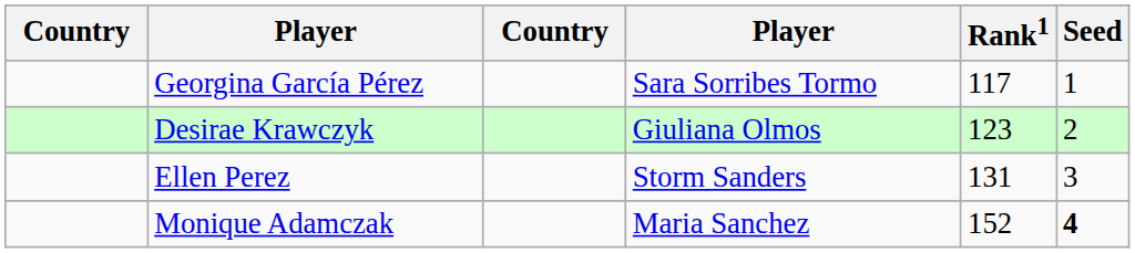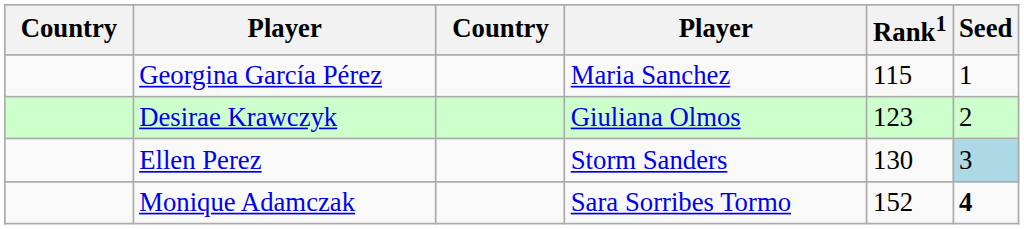 <table class="sortable wikitable">
 <tr>
 <th width="70">Country</th>
 <th width="180">Player</th>
 <th width="70">Country</th>
 <th width="180">Player</th>
 <th>Rank<sup>1</sup></th>
 <th>Seed</th>
 </tr>
 <tr>
 <td></td>
 <td><a href='#'>Georgina García Pérez</a></td>
 <td></td>
-<td><a href='#'>Sara Sorribes Tormo</a></td>
-<td>117</td>
+<td><a href='#'>Maria Sanchez</a></td>
+<td>115</td>
 <td>1</td>
 </tr>
 <tr style="background:#cfc;">
 <td></td>
 <td><a href='#'>Desirae Krawczyk</a></td>
 <td></td>
 <td><a href='#'>Giuliana Olmos</a></td>
 <td>123</td>
 <td>2</td>
 </tr>
 <tr>
 <td></td>
 <td><a href='#'>Ellen Perez</a></td>
 <td></td>
 <td><a href='#'>Storm Sanders</a></td>
-<td>131</td>
-<td>3</td>
+<td>130</td>
+<td style="background: lightblue;">3</td>
 </tr>
 <tr>
 <td></td>
 <td><a href='#'>Monique Adamczak</a></td>
 <td></td>
-<td><a href='#'>Maria Sanchez</a></td>
+<td><a href='#'>Sara Sorribes Tormo</a></td>
 <td>152</td>
 <td><strong>4</strong></td>
 </tr>
 </table>
